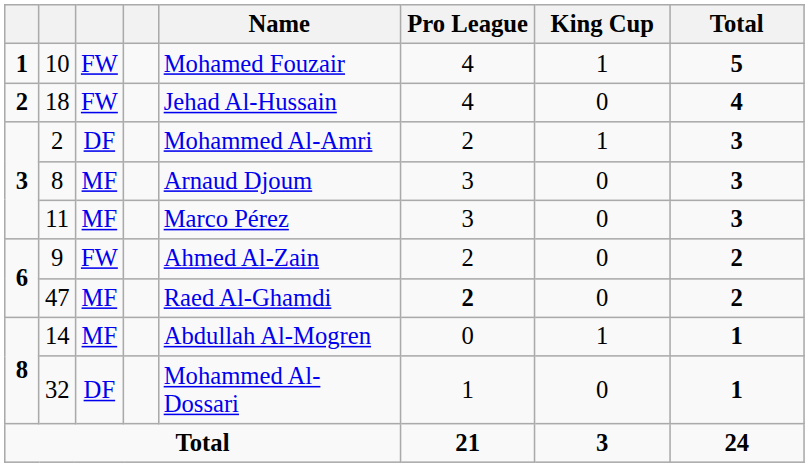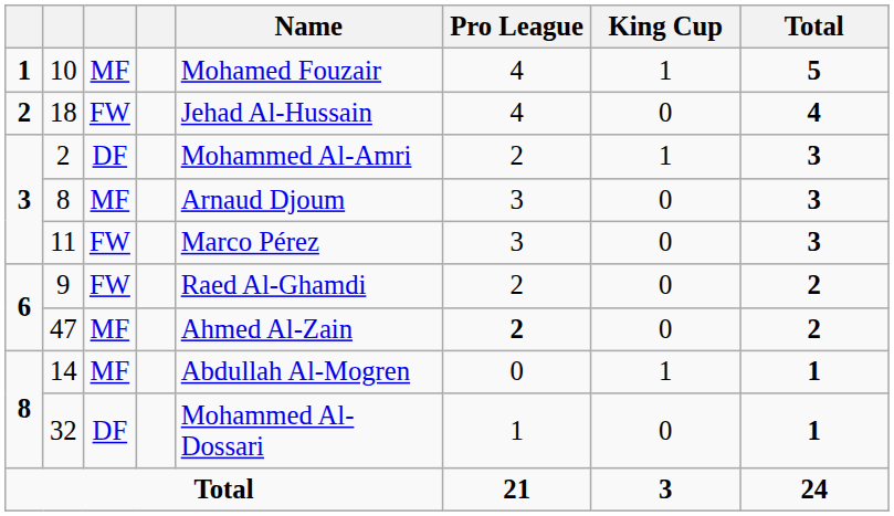 <table class="wikitable" style="text-align:center">
 <tr>
 <th width=15></th>
 <th width=15></th>
 <th width=15></th>
 <th width=15></th>
 <th width=150>Name</th>
 <th width=80>Pro League</th>
 <th width=80>King Cup</th>
 <th width=80>Total</th>
 </tr>
 <tr>
 <td><strong>1</strong></td>
 <td>10</td>
-<td><a href='#'>FW</a></td>
+<td><a href='#'>MF</a></td>
 <td></td>
 <td align=left><a href='#'>Mohamed Fouzair</a></td>
 <td>4</td>
 <td>1</td>
 <td><strong>5</strong></td>
 </tr>
 <tr>
 <td><strong>2</strong></td>
 <td>18</td>
 <td><a href='#'>FW</a></td>
 <td></td>
 <td align=left><a href='#'>Jehad Al-Hussain</a></td>
 <td>4</td>
 <td>0</td>
 <td><strong>4</strong></td>
 </tr>
 <tr>
 <td rowspan=3><strong>3</strong></td>
 <td>2</td>
 <td><a href='#'>DF</a></td>
 <td></td>
 <td align=left><a href='#'>Mohammed Al-Amri</a></td>
 <td>2</td>
 <td>1</td>
 <td><strong>3</strong></td>
 </tr>
 <tr>
 <td>8</td>
 <td><a href='#'>MF</a></td>
 <td></td>
 <td align=left><a href='#'>Arnaud Djoum</a></td>
 <td>3</td>
 <td>0</td>
 <td><strong>3</strong></td>
 </tr>
 <tr>
 <td>11</td>
-<td><a href='#'>MF</a></td>
+<td><a href='#'>FW</a></td>
 <td></td>
 <td align=left><a href='#'>Marco Pérez</a></td>
 <td>3</td>
 <td>0</td>
 <td><strong>3</strong></td>
 </tr>
 <tr>
 <td rowspan=2><strong>6</strong></td>
 <td>9</td>
 <td><a href='#'>FW</a></td>
 <td></td>
-<td align=left><a href='#'>Ahmed Al-Zain</a></td>
+<td align=left><a href='#'>Raed Al-Ghamdi</a></td>
 <td>2</td>
 <td>0</td>
 <td><strong>2</strong></td>
 </tr>
 <tr>
 <td>47</td>
 <td><a href='#'>MF</a></td>
 <td></td>
-<td align=left><a href='#'>Raed Al-Ghamdi</a></td>
+<td align=left><a href='#'>Ahmed Al-Zain</a></td>
 <td><strong>2</strong></td>
 <td>0</td>
 <td><strong>2</strong></td>
 </tr>
 <tr>
 <td rowspan=2><strong>8</strong></td>
 <td>14</td>
 <td><a href='#'>MF</a></td>
 <td></td>
 <td align=left><a href='#'>Abdullah Al-Mogren</a></td>
 <td>0</td>
 <td>1</td>
 <td><strong>1</strong></td>
 </tr>
 <tr>
 <td>32</td>
 <td><a href='#'>DF</a></td>
 <td></td>
 <td align=left><a href='#'>Mohammed Al-Dossari</a></td>
 <td>1</td>
 <td>0</td>
 <td><strong>1</strong></td>
 </tr>
 <tr>
 <td colspan=5><strong>Total</strong></td>
 <td><strong>21</strong></td>
 <td><strong>3</strong></td>
 <td><strong>24</strong></td>
 </tr>
 </table>
